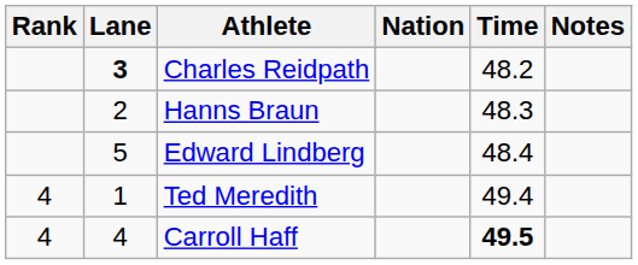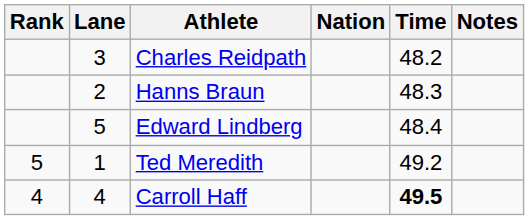 <table class="wikitable sortable" style="text-align:center">
 <tr>
 <th>Rank</th>
 <th>Lane</th>
 <th>Athlete</th>
 <th>Nation</th>
 <th>Time</th>
 <th>Notes</th>
 </tr>
 <tr>
 <td></td>
-<td><strong>3</strong></td>
+<td>3</td>
 <td align=left><a href='#'>Charles Reidpath</a></td>
 <td align=left></td>
 <td>48.2</td>
 <td></td>
 </tr>
 <tr>
 <td></td>
 <td>2</td>
 <td align=left><a href='#'>Hanns Braun</a></td>
 <td align=left></td>
 <td>48.3</td>
 <td></td>
 </tr>
 <tr>
 <td></td>
 <td>5</td>
 <td align=left><a href='#'>Edward Lindberg</a></td>
 <td align=left></td>
 <td>48.4</td>
 <td></td>
 </tr>
 <tr>
-<td>4</td>
+<td>5</td>
 <td>1</td>
 <td align=left><a href='#'>Ted Meredith</a></td>
 <td align=left></td>
-<td>49.4</td>
+<td>49.2</td>
 <td></td>
 </tr>
 <tr>
 <td>4</td>
 <td>4</td>
 <td align=left><a href='#'>Carroll Haff</a></td>
 <td align=left></td>
 <td><strong>49.5</strong></td>
 <td></td>
 </tr>
 </table>
